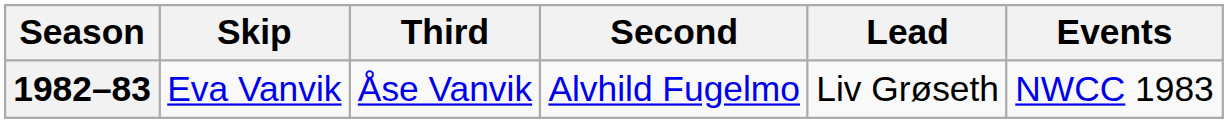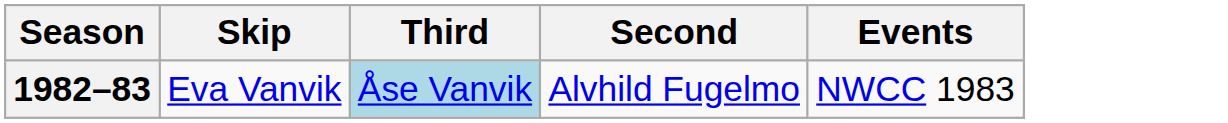 <table class="wikitable">
 <tr>
 <th scope="col">Season</th>
 <th scope="col">Skip</th>
 <th scope="col">Third</th>
 <th scope="col">Second</th>
-<th scope="col">Lead</th>
 <th scope="col">Events</th>
 </tr>
 <tr>
 <th scope="row">1982–83</th>
 <td><a href='#'>Eva Vanvik</a></td>
-<td><a href='#'>Åse Vanvik</a></td>
+<td style="background: lightblue;"><a href='#'>Åse Vanvik</a></td>
 <td><a href='#'>Alvhild Fugelmo</a></td>
-<td>Liv Grøseth</td>
 <td><a href='#'>NWCC</a> 1983 <br> </td>
 </tr>
 </table>
